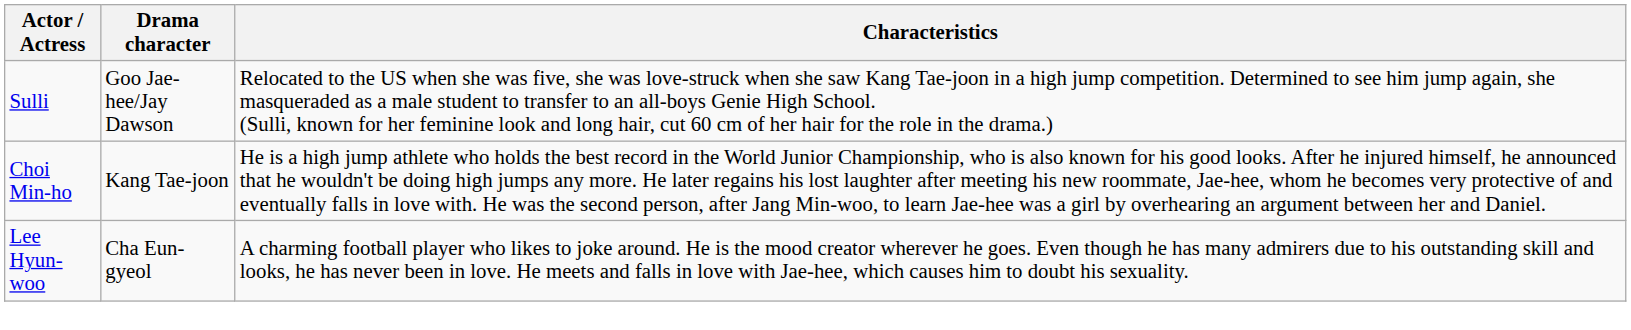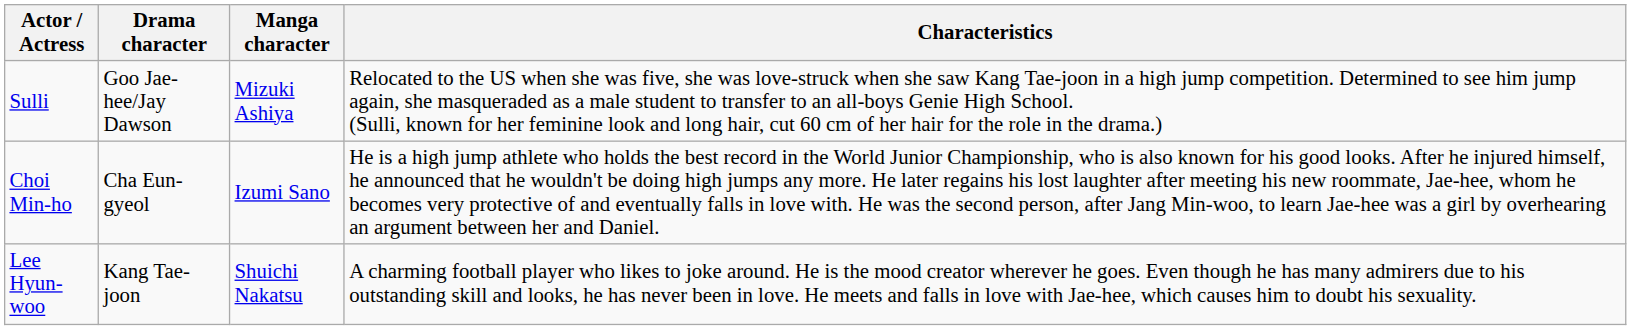 <table class="wikitable">
 <tr>
 <th>Actor / Actress</th>
 <th>Drama character</th>
+<th>Manga character</th>
 <th>Characteristics</th>
 </tr>
 <tr>
 <td><a href='#'>Sulli</a></td>
 <td>Goo Jae-hee/Jay Dawson</td>
+<td><a href='#'>Mizuki Ashiya</a></td>
 <td>Relocated to the US when she was five, she was love-struck when she saw Kang Tae-joon in a high jump competition. Determined to see him jump again, she masqueraded as a male student to transfer to an all-boys Genie High School.<br>(Sulli, known for her feminine look and long hair, cut 60 cm of her hair for the role in the drama.)</td>
 </tr>
 <tr>
 <td><a href='#'>Choi Min-ho</a></td>
-<td>Kang Tae-joon</td>
+<td>Cha Eun-gyeol</td>
+<td><a href='#'>Izumi Sano</a></td>
 <td>He is a high jump athlete who holds the best record in the World Junior Championship, who is also known for his good looks. After he injured himself, he announced that he wouldn't be doing high jumps any more. He later regains his lost laughter after meeting his new roommate, Jae-hee, whom he becomes very protective of and eventually falls in love with. He was the second person, after Jang Min-woo, to learn Jae-hee was a girl by overhearing an argument between her and Daniel.</td>
 </tr>
 <tr>
 <td><a href='#'>Lee Hyun-woo</a></td>
-<td>Cha Eun-gyeol</td>
+<td>Kang Tae-joon</td>
+<td><a href='#'>Shuichi Nakatsu</a></td>
 <td>A charming football player who likes to joke around. He is the mood creator wherever he goes. Even though he has many admirers due to his outstanding skill and looks, he has never been in love. He meets and falls in love with Jae-hee, which causes him to doubt his sexuality.</td>
 </tr>
 </table>
